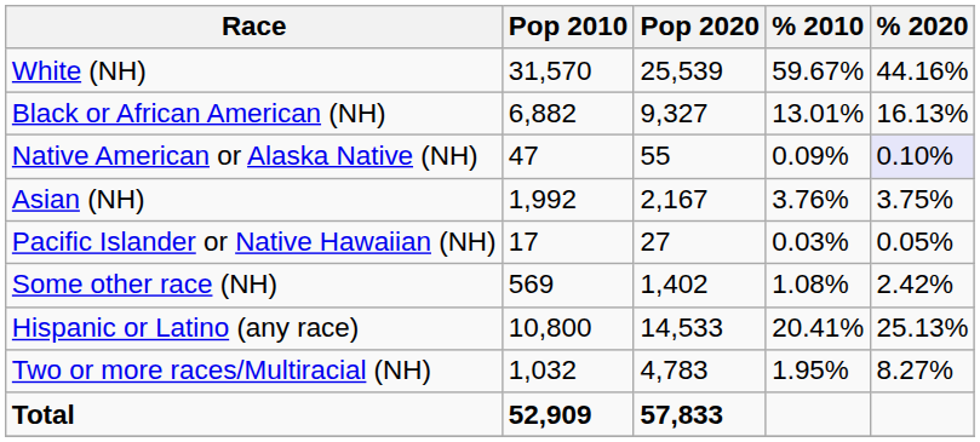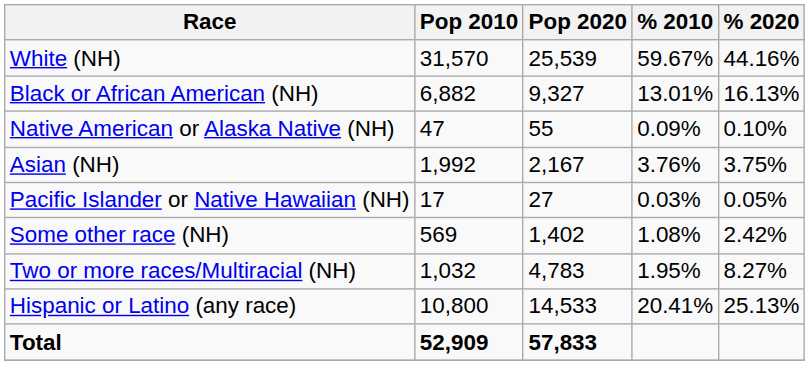 <table class="wikitable">
 <tr>
 <th>Race</th>
 <th>Pop 2010</th>
 <th>Pop 2020</th>
 <th>% 2010</th>
 <th>% 2020</th>
 </tr>
 <tr>
 <td><a href='#'>White</a> (NH)</td>
 <td>31,570</td>
 <td>25,539</td>
 <td>59.67%</td>
 <td>44.16%</td>
 </tr>
 <tr>
 <td><a href='#'>Black or African American</a> (NH)</td>
 <td>6,882</td>
 <td>9,327</td>
 <td>13.01%</td>
 <td>16.13%</td>
 </tr>
 <tr>
 <td><a href='#'>Native American</a> or <a href='#'>Alaska Native</a> (NH)</td>
 <td>47</td>
 <td>55</td>
 <td>0.09%</td>
-<td style="background: lavender;">0.10%</td>
+<td>0.10%</td>
 </tr>
 <tr>
 <td><a href='#'>Asian</a> (NH)</td>
 <td>1,992</td>
 <td>2,167</td>
 <td>3.76%</td>
 <td>3.75%</td>
 </tr>
 <tr>
 <td><a href='#'>Pacific Islander</a> or <a href='#'>Native Hawaiian</a> (NH)</td>
 <td>17</td>
 <td>27</td>
 <td>0.03%</td>
 <td>0.05%</td>
 </tr>
 <tr>
 <td><a href='#'>Some other race</a> (NH)</td>
 <td>569</td>
 <td>1,402</td>
 <td>1.08%</td>
 <td>2.42%</td>
 </tr>
 <tr>
+<td><a href='#'>Two or more races/Multiracial</a> (NH)</td>
+<td>1,032</td>
+<td>4,783</td>
+<td>1.95%</td>
+<td>8.27%</td>
+</tr>
+<tr>
 <td><a href='#'>Hispanic or Latino</a> (any race)</td>
 <td>10,800</td>
 <td>14,533</td>
 <td>20.41%</td>
 <td>25.13%</td>
-</tr>
-<tr>
-<td><a href='#'>Two or more races/Multiracial</a> (NH)</td>
-<td>1,032</td>
-<td>4,783</td>
-<td>1.95%</td>
-<td>8.27%</td>
 </tr>
 <tr>
 <td><strong>Total</strong></td>
 <td><strong>52,909</strong></td>
 <td><strong>57,833</strong></td>
 <td></td>
 <td></td>
 </tr>
 <tr>
 </tr>
 </table>
